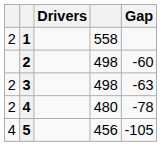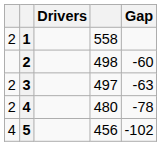 <table class="wikitable" style="font-size: 95%;">
 <tr>
 <th></th>
 <th></th>
 <th>Drivers</th>
 <th></th>
 <th>Gap</th>
 </tr>
 <tr>
 <td align="left"> 2</td>
 <th>1</th>
 <td><br></td>
 <td align="right">558</td>
 <td align="right"></td>
 </tr>
 <tr>
 <td align="left"></td>
 <th>2</th>
 <td><br></td>
 <td align="right">498</td>
 <td align="right">-60</td>
 </tr>
 <tr>
 <td align="left"> 2</td>
 <th>3</th>
 <td><br></td>
-<td align="right">498</td>
+<td align="right">497</td>
 <td align="right">-63</td>
 </tr>
 <tr>
 <td align="left"> 2</td>
 <th>4</th>
 <td></td>
 <td align="right">480</td>
 <td align="right">-78</td>
 </tr>
 <tr>
 <td align="left"> 4</td>
 <th>5</th>
 <td><br></td>
 <td align="right">456</td>
-<td align="right">-105</td>
+<td align="right">-102</td>
 </tr>
 </table>
